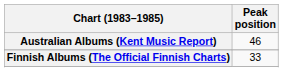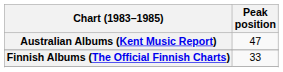 <table class="wikitable sortable plainrowheaders" style="text-align:center">
 <tr>
 <th scope="col">Chart (1983–1985)</th>
 <th scope="col">Peak<br>position</th>
 </tr>
 <tr>
 <th scope="row">Australian Albums (<a href='#'>Kent Music Report</a>)</th>
-<td>46</td>
+<td>47</td>
 </tr>
 <tr>
 </tr>
 <tr>
 <th scope="row">Finnish Albums (<a href='#'>The Official Finnish Charts</a>)</th>
 <td>33</td>
 </tr>
 <tr>
 </tr>
 <tr>
 </tr>
 </table>
